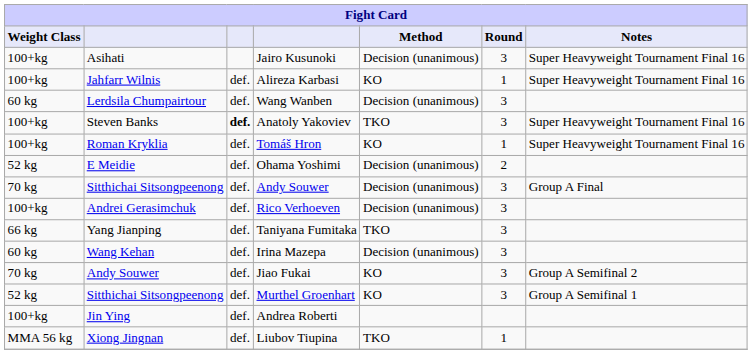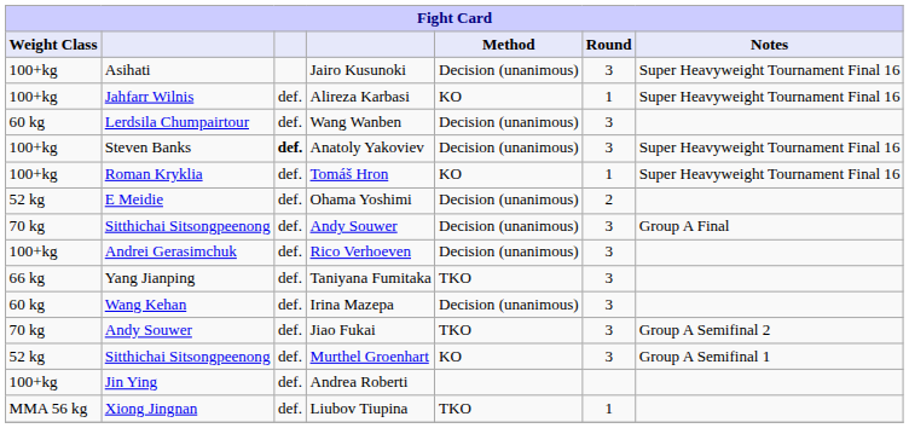 <table class="wikitable" style="font-size: 80%;">
 <tr>
 <th colspan="8" style="background-color: #ccf; color: #000080; text-align: center;"><strong>Fight Card</strong></th>
 </tr>
 <tr>
 <th colspan="1" style="background-color: #E6E8FA; color: #000000; text-align: center;">Weight Class</th>
 <th colspan="1" style="background-color: #E6E8FA; color: #000000; text-align: center;"></th>
 <th colspan="1" style="background-color: #E6E8FA; color: #000000; text-align: center;"></th>
 <th colspan="1" style="background-color: #E6E8FA; color: #000000; text-align: center;"></th>
 <th colspan="1" style="background-color: #E6E8FA; color: #000000; text-align: center;">Method</th>
 <th colspan="1" style="background-color: #E6E8FA; color: #000000; text-align: center;">Round</th>
 <th colspan="1" style="background-color: #E6E8FA; color: #000000; text-align: center;">Notes</th>
 </tr>
 <tr>
 <td>100+kg</td>
 <td> Asihati</td>
 <td align=center></td>
 <td> Jairo Kusunoki</td>
 <td>Decision (unanimous)</td>
 <td align=center>3</td>
 <td>Super Heavyweight Tournament Final 16</td>
 </tr>
 <tr>
 <td>100+kg</td>
 <td> <a href='#'>Jahfarr Wilnis</a></td>
 <td align=center>def.</td>
 <td> Alireza Karbasi</td>
 <td>KO</td>
 <td align=center>1</td>
 <td>Super Heavyweight Tournament Final 16</td>
 </tr>
 <tr>
 <td>60 kg</td>
 <td> <a href='#'>Lerdsila Chumpairtour</a></td>
 <td align=center>def.</td>
 <td> Wang Wanben</td>
 <td>Decision (unanimous)</td>
 <td align=center>3</td>
 <td></td>
 </tr>
 <tr>
 <td>100+kg</td>
 <td> Steven Banks</td>
 <td align=center><strong>def.</strong></td>
 <td> Anatoly Yakoviev</td>
-<td>TKO</td>
+<td>Decision (unanimous)</td>
 <td align=center>3</td>
 <td>Super Heavyweight Tournament Final 16</td>
 </tr>
 <tr>
 <td>100+kg</td>
 <td> <a href='#'>Roman Kryklia</a></td>
 <td align=center>def.</td>
 <td> <a href='#'>Tomáš Hron</a></td>
 <td>KO</td>
 <td align=center>1</td>
 <td>Super Heavyweight Tournament Final 16</td>
 </tr>
 <tr>
 <td>52 kg</td>
 <td> <a href='#'>E Meidie</a></td>
 <td align=center>def.</td>
 <td> Ohama Yoshimi</td>
 <td>Decision (unanimous)</td>
 <td align=center>2</td>
 <td></td>
 </tr>
 <tr>
 <td>70 kg</td>
 <td> <a href='#'>Sitthichai Sitsongpeenong</a></td>
 <td align=center>def.</td>
 <td> <a href='#'>Andy Souwer</a></td>
 <td>Decision (unanimous)</td>
 <td align=center>3</td>
 <td>Group A Final</td>
 </tr>
 <tr>
 <td>100+kg</td>
 <td> <a href='#'>Andrei Gerasimchuk</a></td>
 <td align=center>def.</td>
 <td> <a href='#'>Rico Verhoeven</a></td>
 <td>Decision (unanimous)</td>
 <td align=center>3</td>
 <td></td>
 </tr>
 <tr>
 <td>66 kg</td>
 <td> Yang Jianping</td>
 <td align=center>def.</td>
 <td> Taniyana Fumitaka</td>
 <td>TKO</td>
 <td align=center>3</td>
 <td></td>
 </tr>
 <tr>
 <td>60 kg</td>
 <td> <a href='#'>Wang Kehan</a></td>
 <td align=center>def.</td>
 <td> Irina Mazepa</td>
 <td>Decision (unanimous)</td>
 <td align=center>3</td>
 <td></td>
 </tr>
 <tr>
 <td>70 kg</td>
 <td> <a href='#'>Andy Souwer</a></td>
 <td align=center>def.</td>
 <td> Jiao Fukai</td>
-<td>KO</td>
+<td>TKO</td>
 <td align=center>3</td>
 <td>Group A Semifinal 2</td>
 </tr>
 <tr>
 <td>52 kg</td>
 <td> <a href='#'>Sitthichai Sitsongpeenong</a></td>
 <td align=center>def.</td>
 <td> <a href='#'>Murthel Groenhart</a></td>
 <td>KO</td>
 <td align=center>3</td>
 <td>Group A Semifinal 1</td>
 </tr>
 <tr>
 <td>100+kg</td>
 <td> <a href='#'>Jin Ying</a></td>
 <td align=center>def.</td>
 <td> Andrea Roberti</td>
 <td></td>
 <td align=center></td>
 <td></td>
 </tr>
 <tr>
 <td>MMA 56 kg</td>
 <td> <a href='#'>Xiong Jingnan</a></td>
 <td align=center>def.</td>
 <td> Liubov Tiupina</td>
 <td>TKO</td>
 <td align=center>1</td>
 <td></td>
 </tr>
 <tr>
 </tr>
 </table>
